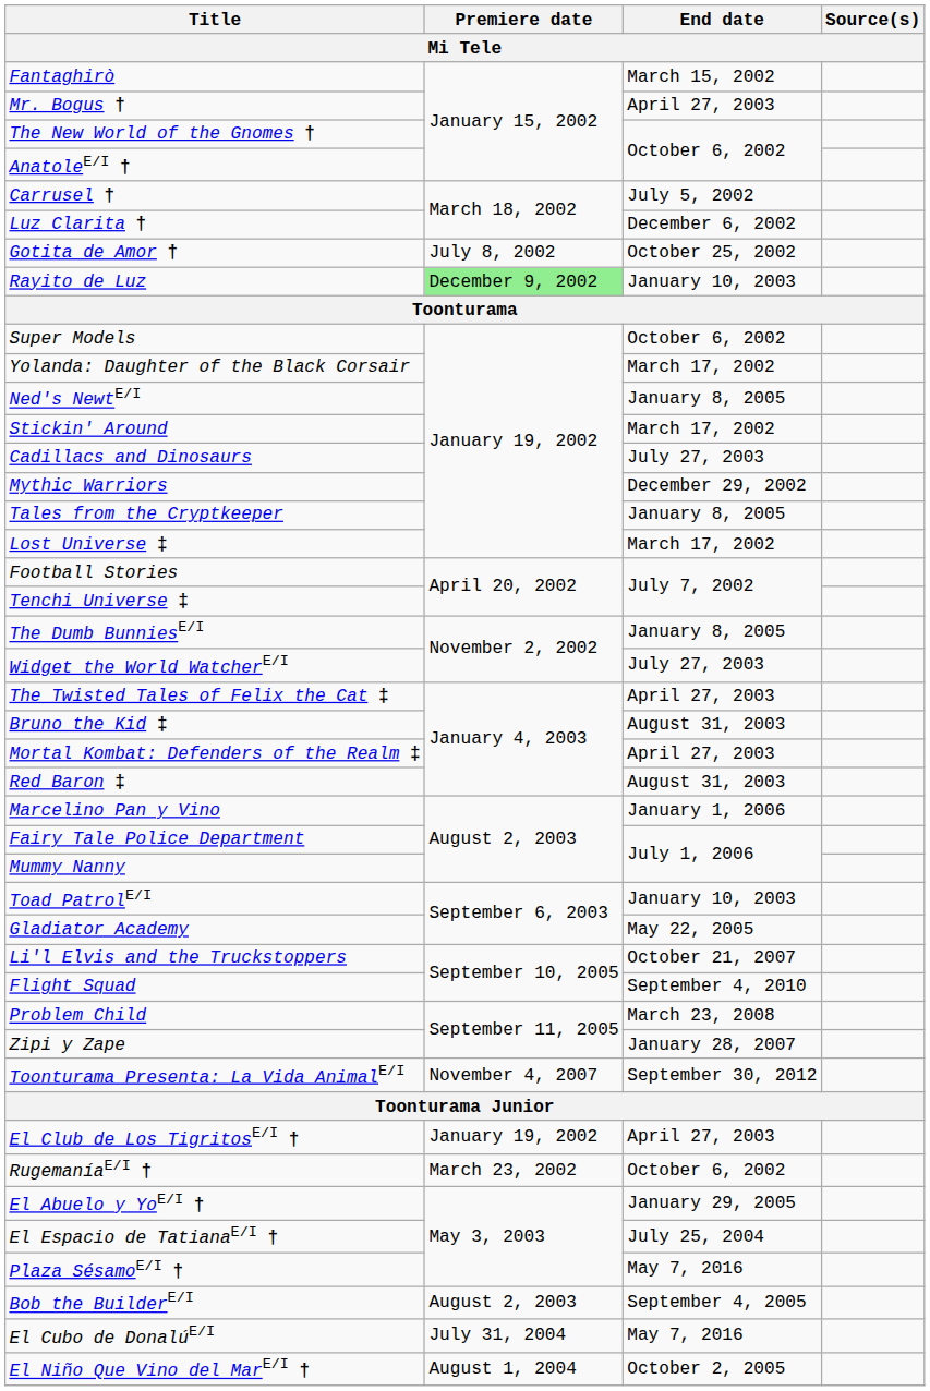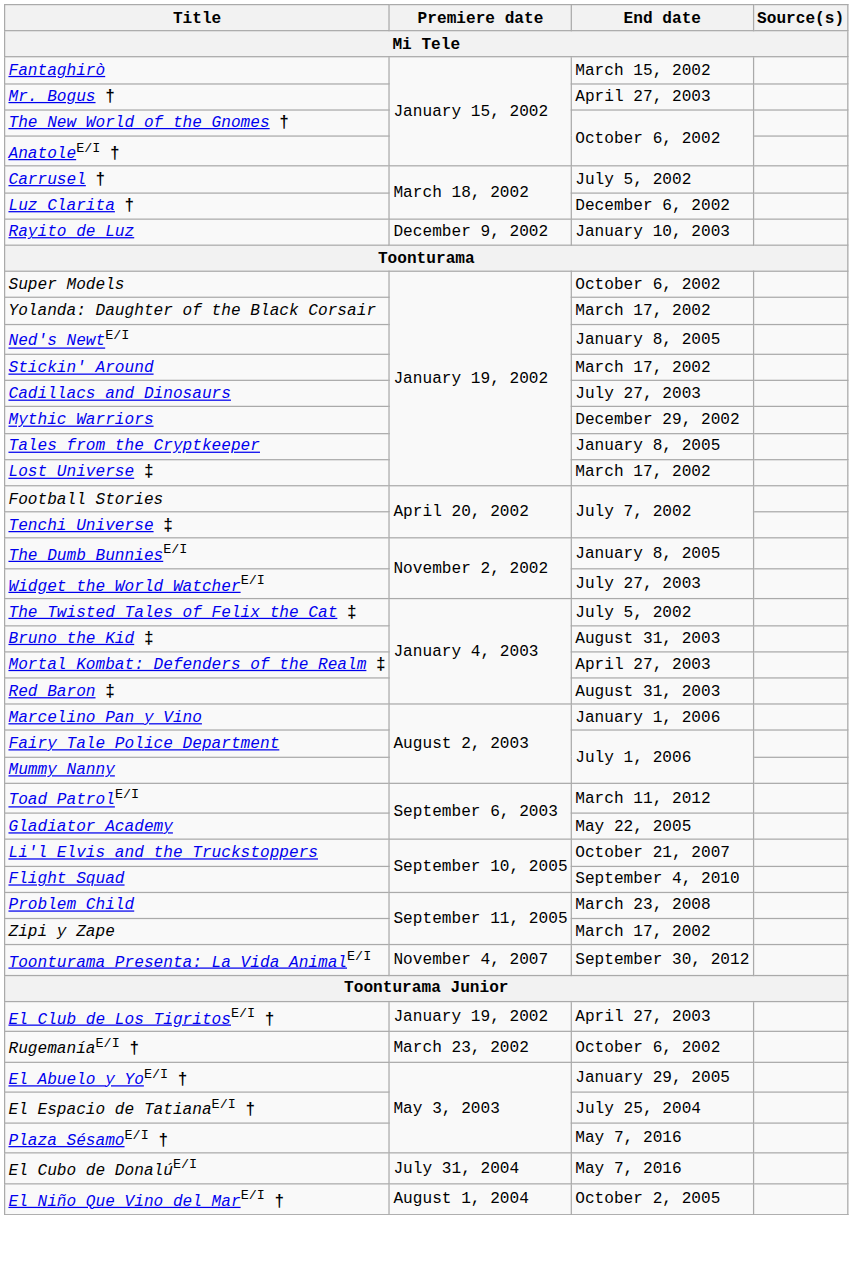 <table class="wikitable sortable">
 <tr>
 <th>Title</th>
 <th>Premiere date</th>
 <th>End date</th>
 <th>Source(s)</th>
 </tr>
 <tr>
 <th colspan=4>Mi Tele</th>
 </tr>
 <tr>
 <td><em><a href='#'>Fantaghirò</a></em></td>
 <td rowspan=4>January 15, 2002</td>
 <td>March 15, 2002</td>
 <td></td>
 </tr>
 <tr>
 <td><em><a href='#'>Mr. Bogus</a></em> <strong>†</strong></td>
 <td>April 27, 2003</td>
 <td></td>
 </tr>
 <tr>
 <td><em><a href='#'>The New World of the Gnomes</a></em> <strong>†</strong></td>
 <td rowspan=2>October 6, 2002</td>
 <td></td>
 </tr>
 <tr>
 <td><em><a href='#'>Anatole</a></em><sup>E/I</sup> <strong>†</strong></td>
 <td></td>
 </tr>
 <tr>
 <td><em><a href='#'>Carrusel</a></em> <strong>†</strong></td>
 <td rowspan=2>March 18, 2002</td>
 <td>July 5, 2002</td>
 <td></td>
 </tr>
 <tr>
 <td><em><a href='#'>Luz Clarita</a></em> <strong>†</strong></td>
 <td>December 6, 2002</td>
 <td></td>
 </tr>
 <tr>
-<td><em><a href='#'>Gotita de Amor</a></em> <strong>†</strong></td>
-<td>July 8, 2002</td>
-<td>October 25, 2002</td>
-<td></td>
-</tr>
-<tr>
 <td><em><a href='#'>Rayito de Luz</a></em></td>
-<td style="background: lightgreen;">December 9, 2002</td>
+<td>December 9, 2002</td>
 <td>January 10, 2003</td>
 <td></td>
 </tr>
 <tr>
 <th colspan=4>Toonturama</th>
 </tr>
 <tr>
 <td><em>Super Models</em></td>
 <td rowspan=8>January 19, 2002</td>
 <td>October 6, 2002</td>
 <td></td>
 </tr>
 <tr>
 <td><em>Yolanda: Daughter of the Black Corsair</em></td>
 <td>March 17, 2002</td>
 <td></td>
 </tr>
 <tr>
 <td><em><a href='#'>Ned's Newt</a></em><sup>E/I</sup></td>
 <td>January 8, 2005</td>
 <td></td>
 </tr>
 <tr>
 <td><em><a href='#'>Stickin' Around</a></em></td>
 <td>March 17, 2002</td>
 <td></td>
 </tr>
 <tr>
 <td><em><a href='#'>Cadillacs and Dinosaurs</a></em></td>
 <td>July 27, 2003</td>
 <td></td>
 </tr>
 <tr>
 <td><em><a href='#'>Mythic Warriors</a></em></td>
 <td>December 29, 2002</td>
 <td></td>
 </tr>
 <tr>
 <td><em><a href='#'>Tales from the Cryptkeeper</a></em></td>
 <td>January 8, 2005</td>
 <td></td>
 </tr>
 <tr>
 <td><em><a href='#'>Lost Universe</a></em> <strong>‡</strong></td>
 <td>March 17, 2002</td>
 <td></td>
 </tr>
 <tr>
 <td><em>Football Stories</em></td>
 <td rowspan=2>April 20, 2002</td>
 <td rowspan=2>July 7, 2002</td>
 <td></td>
 </tr>
 <tr>
 <td><em><a href='#'>Tenchi Universe</a></em> <strong>‡</strong></td>
 <td></td>
 </tr>
 <tr>
 <td><em><a href='#'>The Dumb Bunnies</a></em><sup>E/I</sup></td>
 <td rowspan=2>November 2, 2002</td>
 <td>January 8, 2005</td>
 <td></td>
 </tr>
 <tr>
 <td><em><a href='#'>Widget the World Watcher</a></em><sup>E/I</sup></td>
 <td>July 27, 2003</td>
 <td></td>
 </tr>
 <tr>
 <td><em><a href='#'>The Twisted Tales of Felix the Cat</a></em> <strong>‡</strong></td>
 <td rowspan=4>January 4, 2003</td>
-<td>April 27, 2003</td>
+<td>July 5, 2002</td>
 <td></td>
 </tr>
 <tr>
 <td><em><a href='#'>Bruno the Kid</a></em> <strong>‡</strong></td>
 <td>August 31, 2003</td>
 <td></td>
 </tr>
 <tr>
 <td><em><a href='#'>Mortal Kombat: Defenders of the Realm</a></em> <strong>‡</strong></td>
 <td>April 27, 2003</td>
 <td></td>
 </tr>
 <tr>
 <td><em><a href='#'>Red Baron</a></em> <strong>‡</strong></td>
 <td>August 31, 2003</td>
 <td></td>
 </tr>
 <tr>
 <td><em><a href='#'>Marcelino Pan y Vino</a></em></td>
 <td rowspan=3>August 2, 2003</td>
 <td>January 1, 2006</td>
 <td></td>
 </tr>
 <tr>
 <td><em><a href='#'>Fairy Tale Police Department</a></em></td>
 <td rowspan=2>July 1, 2006</td>
 <td></td>
 </tr>
 <tr>
 <td><em><a href='#'>Mummy Nanny</a></em></td>
 <td></td>
 </tr>
 <tr>
 <td><em><a href='#'>Toad Patrol</a></em><sup>E/I</sup></td>
 <td rowspan=2>September 6, 2003</td>
-<td>January 10, 2003</td>
+<td>March 11, 2012</td>
 <td></td>
 </tr>
 <tr>
 <td><em><a href='#'>Gladiator Academy</a></em></td>
 <td>May 22, 2005</td>
 <td></td>
 </tr>
 <tr>
 <td><em><a href='#'>Li'l Elvis and the Truckstoppers</a></em></td>
 <td rowspan=2>September 10, 2005</td>
 <td>October 21, 2007</td>
 <td></td>
 </tr>
 <tr>
 <td><em><a href='#'>Flight Squad</a></em></td>
 <td>September 4, 2010</td>
 <td></td>
 </tr>
 <tr>
 <td><em><a href='#'>Problem Child</a></em></td>
 <td rowspan=2>September 11, 2005</td>
 <td>March 23, 2008</td>
 <td></td>
 </tr>
 <tr>
 <td><em>Zipi y Zape</em></td>
-<td>January 28, 2007</td>
+<td>March 17, 2002</td>
 <td></td>
 </tr>
 <tr>
 <td><em><a href='#'>Toonturama Presenta: La Vida Animal</a></em><sup>E/I</sup></td>
 <td>November 4, 2007</td>
 <td>September 30, 2012</td>
 <td></td>
 </tr>
 <tr>
 <th colspan=4>Toonturama Junior</th>
 </tr>
 <tr>
 <td><em><a href='#'>El Club de Los Tigritos</a></em><sup>E/I</sup> <strong>†</strong></td>
 <td>January 19, 2002</td>
 <td>April 27, 2003</td>
 <td></td>
 </tr>
 <tr>
 <td><em>Rugemanía</em><sup>E/I</sup> <strong>†</strong></td>
 <td>March 23, 2002</td>
 <td>October 6, 2002</td>
 <td></td>
 </tr>
 <tr>
 <td><em><a href='#'>El Abuelo y Yo</a></em><sup>E/I</sup> <strong>†</strong></td>
 <td rowspan=3>May 3, 2003</td>
 <td>January 29, 2005</td>
 <td></td>
 </tr>
 <tr>
 <td><em>El Espacio de Tatiana</em><sup>E/I</sup> <strong>†</strong></td>
 <td>July 25, 2004</td>
 <td></td>
 </tr>
 <tr>
 <td><em><a href='#'>Plaza Sésamo</a></em><sup>E/I</sup> <strong>†</strong></td>
 <td>May 7, 2016</td>
 <td></td>
 </tr>
 <tr>
-<td><em><a href='#'>Bob the Builder</a></em><sup>E/I</sup></td>
-<td>August 2, 2003</td>
-<td>September 4, 2005</td>
-<td></td>
-</tr>
-<tr>
 <td><em>El Cubo de Donalú</em><sup>E/I</sup></td>
 <td>July 31, 2004</td>
 <td>May 7, 2016</td>
 <td></td>
 </tr>
 <tr>
 <td><em><a href='#'>El Niño Que Vino del Mar</a></em><sup>E/I</sup> <strong>†</strong></td>
 <td>August 1, 2004</td>
 <td>October 2, 2005</td>
 <td></td>
 </tr>
 <tr>
 </tr>
 </table>
